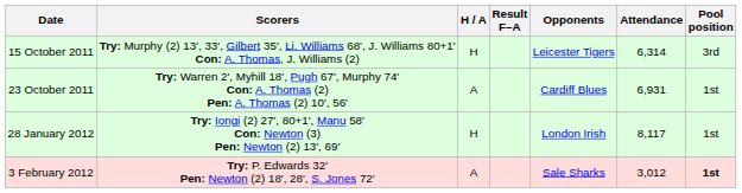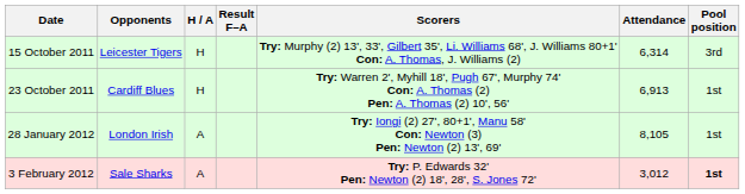 <table class="wikitable" style="text-align:center">
 <tr>
 <th>Date</th>
-<th>Scorers</th>
+<th>Opponents</th>
 <th>H / A</th>
 <th>Result<br>F–A</th>
-<th>Opponents</th>
+<th>Scorers</th>
 <th>Attendance</th>
 <th>Pool<br>position</th>
 </tr>
 <tr bgcolor="ddffdd">
 <td>15 October 2011</td>
-<td><strong>Try:</strong> Murphy (2) 13', 33', <a href='#'>Gilbert</a> 35', <a href='#'>Li. Williams</a> 68', J. Williams 80+1'<br><strong>Con:</strong> <a href='#'>A. Thomas</a>, J. Williams (2)</td>
+<td><a href='#'>Leicester Tigers</a></td>
 <td>H</td>
 <td></td>
-<td><a href='#'>Leicester Tigers</a></td>
+<td><strong>Try:</strong> Murphy (2) 13', 33', <a href='#'>Gilbert</a> 35', <a href='#'>Li. Williams</a> 68', J. Williams 80+1'<br><strong>Con:</strong> <a href='#'>A. Thomas</a>, J. Williams (2)</td>
 <td>6,314</td>
 <td>3rd</td>
 </tr>
 <tr bgcolor="ddffdd">
 <td>23 October 2011</td>
+<td><a href='#'>Cardiff Blues</a></td>
+<td>H</td>
+<td></td>
 <td><strong>Try:</strong> Warren 2', Myhill 18', <a href='#'>Pugh</a> 67', Murphy 74'<br><strong>Con:</strong> <a href='#'>A. Thomas</a> (2)<br><strong>Pen:</strong> <a href='#'>A. Thomas</a> (2) 10', 56'</td>
-<td>A</td>
-<td></td>
-<td><a href='#'>Cardiff Blues</a></td>
-<td>6,931</td>
+<td>6,913</td>
 <td>1st</td>
 </tr>
 <tr bgcolor="ddffdd">
 <td>28 January 2012</td>
+<td><a href='#'>London Irish</a></td>
+<td>A</td>
+<td></td>
 <td><strong>Try:</strong> <a href='#'>Iongi</a> (2) 27', 80+1', <a href='#'>Manu</a> 58'<br><strong>Con:</strong> <a href='#'>Newton</a> (3)<br><strong>Pen:</strong> <a href='#'>Newton</a> (2) 13', 69'</td>
-<td>H</td>
-<td></td>
-<td><a href='#'>London Irish</a></td>
-<td>8,117</td>
+<td>8,105</td>
 <td>1st</td>
 </tr>
 <tr bgcolor="ffdddd">
 <td>3 February 2012</td>
-<td><strong>Try:</strong> P. Edwards 32'<br><strong>Pen:</strong> <a href='#'>Newton</a> (2) 18', 28', <a href='#'>S. Jones</a> 72'</td>
+<td><a href='#'>Sale Sharks</a></td>
 <td>A</td>
 <td></td>
-<td><a href='#'>Sale Sharks</a></td>
+<td><strong>Try:</strong> P. Edwards 32'<br><strong>Pen:</strong> <a href='#'>Newton</a> (2) 18', 28', <a href='#'>S. Jones</a> 72'</td>
 <td>3,012</td>
 <td><strong>1st</strong></td>
 </tr>
 </table>
